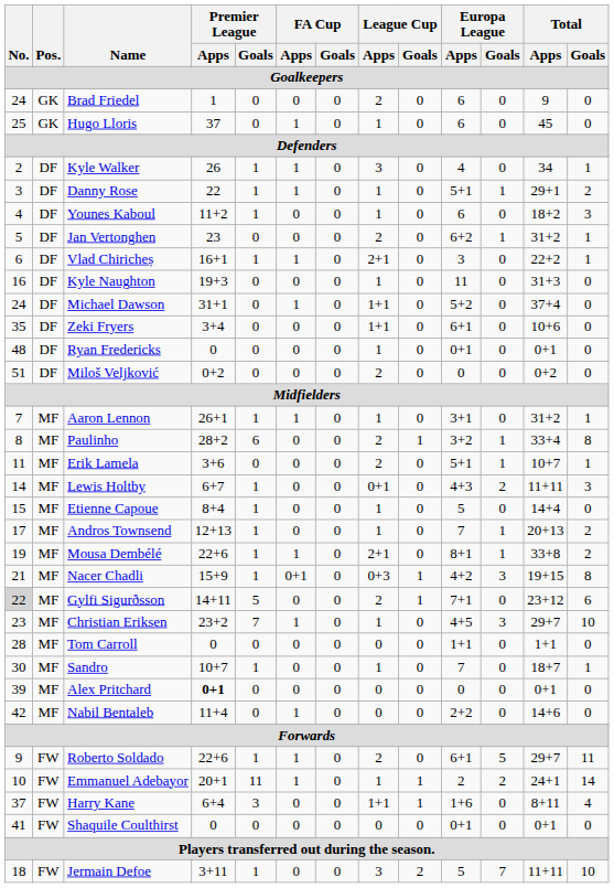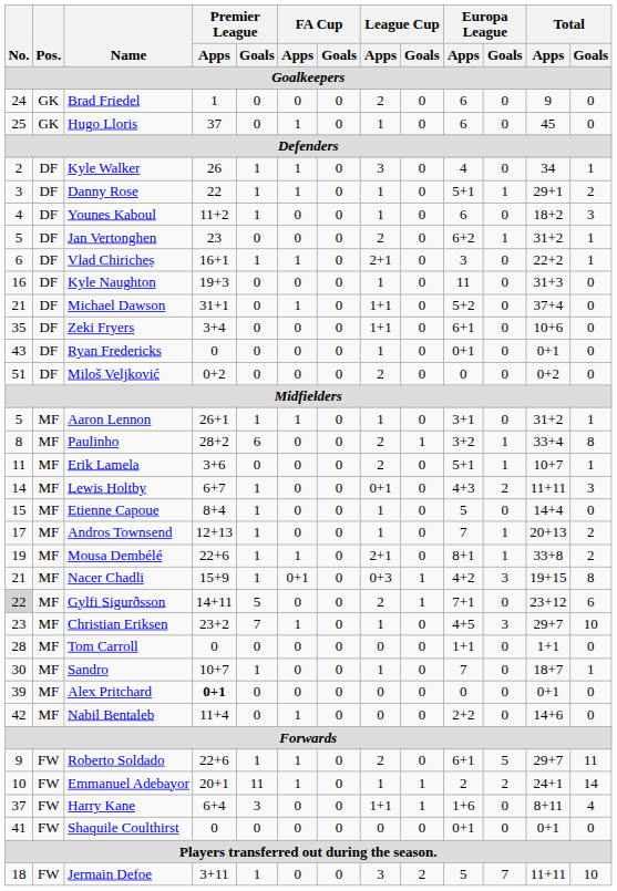 <table class="wikitable" style="text-align:center">
 <tr>
 <th rowspan="2" style="vertical-align:bottom;">No.</th>
 <th rowspan="2" style="vertical-align:bottom;">Pos.</th>
 <th rowspan="2" style="vertical-align:bottom;">Name</th>
 <th colspan="2" style="width:85px;">Premier League</th>
 <th colspan="2" style="width:85px;">FA Cup</th>
 <th colspan="2" style="width:85px;">League Cup</th>
 <th colspan="2" style="width:85px;">Europa League</th>
 <th colspan="2" style="width:85px;">Total</th>
 </tr>
 <tr>
 <th>Apps</th>
 <th>Goals</th>
 <th>Apps</th>
 <th>Goals</th>
 <th>Apps</th>
 <th>Goals</th>
 <th>Apps</th>
 <th>Goals</th>
 <th>Apps</th>
 <th>Goals</th>
 </tr>
 <tr>
 <th colspan=14 style=background:#dcdcdc; text-align:center><em>Goalkeepers</em></th>
 </tr>
 <tr>
 <td>24</td>
 <td>GK</td>
 <td align="left"> <a href='#'>Brad Friedel</a></td>
 <td>1</td>
 <td>0</td>
 <td>0</td>
 <td>0</td>
 <td>2</td>
 <td>0</td>
 <td>6</td>
 <td>0</td>
 <td>9</td>
 <td>0</td>
 </tr>
 <tr>
 <td>25</td>
 <td>GK</td>
 <td align="left"> <a href='#'>Hugo Lloris</a></td>
 <td>37</td>
 <td>0</td>
 <td>1</td>
 <td>0</td>
 <td>1</td>
 <td>0</td>
 <td>6</td>
 <td>0</td>
 <td>45</td>
 <td>0</td>
 </tr>
 <tr>
 <th colspan=14 style=background:#dcdcdc; text-align:center><em>Defenders</em></th>
 </tr>
 <tr>
 <td>2</td>
 <td>DF</td>
 <td align="left"> <a href='#'>Kyle Walker</a></td>
 <td>26</td>
 <td>1</td>
 <td>1</td>
 <td>0</td>
 <td>3</td>
 <td>0</td>
 <td>4</td>
 <td>0</td>
 <td>34</td>
 <td>1</td>
 </tr>
 <tr>
 <td>3</td>
 <td>DF</td>
 <td align="left"> <a href='#'>Danny Rose</a></td>
 <td>22</td>
 <td>1</td>
 <td>1</td>
 <td>0</td>
 <td>1</td>
 <td>0</td>
 <td>5+1</td>
 <td>1</td>
 <td>29+1</td>
 <td>2</td>
 </tr>
 <tr>
 <td>4</td>
 <td>DF</td>
 <td align="left"> <a href='#'>Younes Kaboul</a></td>
 <td>11+2</td>
 <td>1</td>
 <td>0</td>
 <td>0</td>
 <td>1</td>
 <td>0</td>
 <td>6</td>
 <td>0</td>
 <td>18+2</td>
 <td>3</td>
 </tr>
 <tr>
 <td>5</td>
 <td>DF</td>
 <td align="left"> <a href='#'>Jan Vertonghen</a></td>
 <td>23</td>
 <td>0</td>
 <td>0</td>
 <td>0</td>
 <td>2</td>
 <td>0</td>
 <td>6+2</td>
 <td>1</td>
 <td>31+2</td>
 <td>1</td>
 </tr>
 <tr>
 <td>6</td>
 <td>DF</td>
 <td align="left"> <a href='#'>Vlad Chiricheș</a></td>
 <td>16+1</td>
 <td>1</td>
 <td>1</td>
 <td>0</td>
 <td>2+1</td>
 <td>0</td>
 <td>3</td>
 <td>0</td>
 <td>22+2</td>
 <td>1</td>
 </tr>
 <tr>
 <td>16</td>
 <td>DF</td>
 <td align="left"> <a href='#'>Kyle Naughton</a></td>
 <td>19+3</td>
 <td>0</td>
 <td>0</td>
 <td>0</td>
 <td>1</td>
 <td>0</td>
 <td>11</td>
 <td>0</td>
 <td>31+3</td>
 <td>0</td>
 </tr>
 <tr>
-<td>24</td>
+<td>21</td>
 <td>DF</td>
 <td align="left"> <a href='#'>Michael Dawson</a></td>
 <td>31+1</td>
 <td>0</td>
 <td>1</td>
 <td>0</td>
 <td>1+1</td>
 <td>0</td>
 <td>5+2</td>
 <td>0</td>
 <td>37+4</td>
 <td>0</td>
 </tr>
 <tr>
 <td>35</td>
 <td>DF</td>
 <td align="left"> <a href='#'>Zeki Fryers</a></td>
 <td>3+4</td>
 <td>0</td>
 <td>0</td>
 <td>0</td>
 <td>1+1</td>
 <td>0</td>
 <td>6+1</td>
 <td>0</td>
 <td>10+6</td>
 <td>0</td>
 </tr>
 <tr>
-<td>48</td>
+<td>43</td>
 <td>DF</td>
 <td align="left"> <a href='#'>Ryan Fredericks</a></td>
 <td>0</td>
 <td>0</td>
 <td>0</td>
 <td>0</td>
 <td>1</td>
 <td>0</td>
 <td>0+1</td>
 <td>0</td>
 <td>0+1</td>
 <td>0</td>
 </tr>
 <tr>
 <td>51</td>
 <td>DF</td>
 <td align="left"> <a href='#'>Miloš Veljković</a></td>
 <td>0+2</td>
 <td>0</td>
 <td>0</td>
 <td>0</td>
 <td>2</td>
 <td>0</td>
 <td>0</td>
 <td>0</td>
 <td>0+2</td>
 <td>0</td>
 </tr>
 <tr>
 <th colspan=14 style=background:#dcdcdc; text-align:center><em>Midfielders</em></th>
 </tr>
 <tr>
-<td>7</td>
+<td>5</td>
 <td>MF</td>
 <td align="left"> <a href='#'>Aaron Lennon</a></td>
 <td>26+1</td>
 <td>1</td>
 <td>1</td>
 <td>0</td>
 <td>1</td>
 <td>0</td>
 <td>3+1</td>
 <td>0</td>
 <td>31+2</td>
 <td>1</td>
 </tr>
 <tr>
 <td>8</td>
 <td>MF</td>
 <td align="left"> <a href='#'>Paulinho</a></td>
 <td>28+2</td>
 <td>6</td>
 <td>0</td>
 <td>0</td>
 <td>2</td>
 <td>1</td>
 <td>3+2</td>
 <td>1</td>
 <td>33+4</td>
 <td>8</td>
 </tr>
 <tr>
 <td>11</td>
 <td>MF</td>
 <td align="left"> <a href='#'>Erik Lamela</a></td>
 <td>3+6</td>
 <td>0</td>
 <td>0</td>
 <td>0</td>
 <td>2</td>
 <td>0</td>
 <td>5+1</td>
 <td>1</td>
 <td>10+7</td>
 <td>1</td>
 </tr>
 <tr>
 <td>14</td>
 <td>MF</td>
 <td align="left"> <a href='#'>Lewis Holtby</a></td>
 <td>6+7</td>
 <td>1</td>
 <td>0</td>
 <td>0</td>
 <td>0+1</td>
 <td>0</td>
 <td>4+3</td>
 <td>2</td>
 <td>11+11</td>
 <td>3</td>
 </tr>
 <tr>
 <td>15</td>
 <td>MF</td>
 <td align="left"> <a href='#'>Etienne Capoue</a></td>
 <td>8+4</td>
 <td>1</td>
 <td>0</td>
 <td>0</td>
 <td>1</td>
 <td>0</td>
 <td>5</td>
 <td>0</td>
 <td>14+4</td>
 <td>0</td>
 </tr>
 <tr>
 <td>17</td>
 <td>MF</td>
 <td align="left"> <a href='#'>Andros Townsend</a></td>
 <td>12+13</td>
 <td>1</td>
 <td>0</td>
 <td>0</td>
 <td>1</td>
 <td>0</td>
 <td>7</td>
 <td>1</td>
 <td>20+13</td>
 <td>2</td>
 </tr>
 <tr>
 <td>19</td>
 <td>MF</td>
 <td align="left"> <a href='#'>Mousa Dembélé</a></td>
 <td>22+6</td>
 <td>1</td>
 <td>1</td>
 <td>0</td>
 <td>2+1</td>
 <td>0</td>
 <td>8+1</td>
 <td>1</td>
 <td>33+8</td>
 <td>2</td>
 </tr>
 <tr>
 <td>21</td>
 <td>MF</td>
 <td align="left"> <a href='#'>Nacer Chadli</a></td>
 <td>15+9</td>
 <td>1</td>
 <td>0+1</td>
 <td>0</td>
 <td>0+3</td>
 <td>1</td>
 <td>4+2</td>
 <td>3</td>
 <td>19+15</td>
 <td>8</td>
 </tr>
 <tr>
 <td style="background: lightgrey;">22</td>
 <td>MF</td>
 <td align="left"> <a href='#'>Gylfi Sigurðsson</a></td>
 <td>14+11</td>
 <td>5</td>
 <td>0</td>
 <td>0</td>
 <td>2</td>
 <td>1</td>
 <td>7+1</td>
 <td>0</td>
 <td>23+12</td>
 <td>6</td>
 </tr>
 <tr>
 <td>23</td>
 <td>MF</td>
 <td align="left"> <a href='#'>Christian Eriksen</a></td>
 <td>23+2</td>
 <td>7</td>
 <td>1</td>
 <td>0</td>
 <td>1</td>
 <td>0</td>
 <td>4+5</td>
 <td>3</td>
 <td>29+7</td>
 <td>10</td>
 </tr>
 <tr>
 <td>28</td>
 <td>MF</td>
 <td align="left"> <a href='#'>Tom Carroll</a></td>
 <td>0</td>
 <td>0</td>
 <td>0</td>
 <td>0</td>
 <td>0</td>
 <td>0</td>
 <td>1+1</td>
 <td>0</td>
 <td>1+1</td>
 <td>0</td>
 </tr>
 <tr>
 <td>30</td>
 <td>MF</td>
 <td align="left"> <a href='#'>Sandro</a></td>
 <td>10+7</td>
 <td>1</td>
 <td>0</td>
 <td>0</td>
 <td>1</td>
 <td>0</td>
 <td>7</td>
 <td>0</td>
 <td>18+7</td>
 <td>1</td>
 </tr>
 <tr>
 <td>39</td>
 <td>MF</td>
 <td align="left"> <a href='#'>Alex Pritchard</a></td>
 <td><strong>0+1</strong></td>
 <td>0</td>
 <td>0</td>
 <td>0</td>
 <td>0</td>
 <td>0</td>
 <td>0</td>
 <td>0</td>
 <td>0+1</td>
 <td>0</td>
 </tr>
 <tr>
 <td>42</td>
 <td>MF</td>
 <td align="left"> <a href='#'>Nabil Bentaleb</a></td>
 <td>11+4</td>
 <td>0</td>
 <td>1</td>
 <td>0</td>
 <td>0</td>
 <td>0</td>
 <td>2+2</td>
 <td>0</td>
 <td>14+6</td>
 <td>0</td>
 </tr>
 <tr>
 <th colspan=14 style=background:#dcdcdc; text-align:center><em>Forwards</em></th>
 </tr>
 <tr>
 <td>9</td>
 <td>FW</td>
 <td align="left"> <a href='#'>Roberto Soldado</a></td>
 <td>22+6</td>
 <td>1</td>
 <td>1</td>
 <td>0</td>
 <td>2</td>
 <td>0</td>
 <td>6+1</td>
 <td>5</td>
 <td>29+7</td>
 <td>11</td>
 </tr>
 <tr>
 <td>10</td>
 <td>FW</td>
 <td align="left"> <a href='#'>Emmanuel Adebayor</a></td>
 <td>20+1</td>
 <td>11</td>
 <td>1</td>
 <td>0</td>
 <td>1</td>
 <td>1</td>
 <td>2</td>
 <td>2</td>
 <td>24+1</td>
 <td>14</td>
 </tr>
 <tr>
 <td>37</td>
 <td>FW</td>
 <td align="left"> <a href='#'>Harry Kane</a></td>
 <td>6+4</td>
 <td>3</td>
 <td>0</td>
 <td>0</td>
 <td>1+1</td>
 <td>1</td>
 <td>1+6</td>
 <td>0</td>
 <td>8+11</td>
 <td>4</td>
 </tr>
 <tr>
 <td>41</td>
 <td>FW</td>
 <td align="left"> <a href='#'>Shaquile Coulthirst</a></td>
 <td>0</td>
 <td>0</td>
 <td>0</td>
 <td>0</td>
 <td>0</td>
 <td>0</td>
 <td>0+1</td>
 <td>0</td>
 <td>0+1</td>
 <td>0</td>
 </tr>
 <tr>
 <th colspan=14 style=background:#dcdcdc; text-align:center>Players transferred out during the season.</th>
 </tr>
 <tr>
 <td>18</td>
 <td>FW</td>
 <td align="left"> <a href='#'>Jermain Defoe</a></td>
 <td>3+11</td>
 <td>1</td>
 <td>0</td>
 <td>0</td>
 <td>3</td>
 <td>2</td>
 <td>5</td>
 <td>7</td>
 <td>11+11</td>
 <td>10</td>
 </tr>
 </table>
